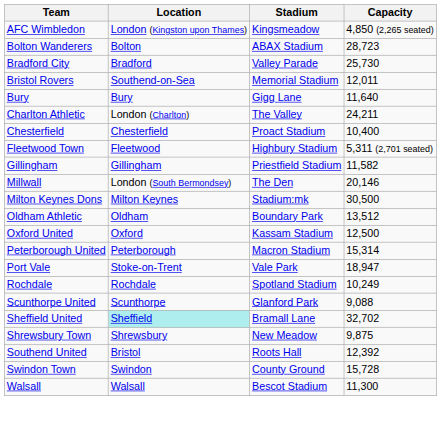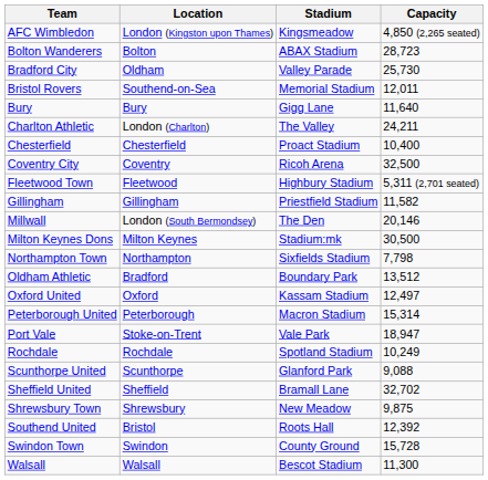 <table class="wikitable sortable">
 <tr>
 <th>Team</th>
 <th>Location</th>
 <th>Stadium</th>
 <th data-sort-type="number">Capacity</th>
 </tr>
 <tr>
 <td><a href='#'>AFC Wimbledon</a></td>
 <td><a href='#'>London</a> <small>(<a href='#'>Kingston upon Thames</a>)</small></td>
 <td><a href='#'>Kingsmeadow</a></td>
 <td>4,850 <small>(2,265 seated)</small></td>
 </tr>
 <tr>
 <td><a href='#'>Bolton Wanderers</a></td>
 <td><a href='#'>Bolton</a></td>
 <td><a href='#'>ABAX Stadium</a></td>
 <td>28,723</td>
 </tr>
 <tr>
 <td><a href='#'>Bradford City</a></td>
-<td><a href='#'>Bradford</a></td>
+<td><a href='#'>Oldham</a></td>
 <td><a href='#'>Valley Parade</a></td>
 <td>25,730</td>
 </tr>
 <tr>
 <td><a href='#'>Bristol Rovers</a></td>
 <td><a href='#'>Southend-on-Sea</a></td>
 <td><a href='#'>Memorial Stadium</a></td>
 <td>12,011</td>
 </tr>
 <tr>
 <td><a href='#'>Bury</a></td>
 <td><a href='#'>Bury</a></td>
 <td><a href='#'>Gigg Lane</a></td>
 <td>11,640</td>
 </tr>
 <tr>
 <td><a href='#'>Charlton Athletic</a></td>
 <td>London <small>(<a href='#'>Charlton</a>)</small></td>
 <td><a href='#'>The Valley</a></td>
 <td>24,211</td>
 </tr>
 <tr>
 <td><a href='#'>Chesterfield</a></td>
 <td><a href='#'>Chesterfield</a></td>
 <td><a href='#'>Proact Stadium</a></td>
 <td>10,400</td>
 </tr>
 <tr>
+<td><a href='#'>Coventry City</a></td>
+<td><a href='#'>Coventry</a></td>
+<td><a href='#'>Ricoh Arena</a></td>
+<td>32,500</td>
+</tr>
+<tr>
 <td><a href='#'>Fleetwood Town</a></td>
 <td><a href='#'>Fleetwood</a></td>
 <td><a href='#'>Highbury Stadium</a></td>
 <td>5,311 <small>(2,701 seated)</small></td>
 </tr>
 <tr>
 <td><a href='#'>Gillingham</a></td>
 <td><a href='#'>Gillingham</a></td>
 <td><a href='#'>Priestfield Stadium</a></td>
 <td>11,582</td>
 </tr>
 <tr>
 <td><a href='#'>Millwall</a></td>
 <td>London <small>(<a href='#'>South Bermondsey</a>)</small></td>
 <td><a href='#'>The Den</a></td>
 <td>20,146</td>
 </tr>
 <tr>
 <td><a href='#'>Milton Keynes Dons</a></td>
 <td><a href='#'>Milton Keynes</a></td>
 <td><a href='#'>Stadium:mk</a></td>
 <td>30,500</td>
 </tr>
 <tr>
+<td><a href='#'>Northampton Town</a></td>
+<td><a href='#'>Northampton</a></td>
+<td><a href='#'>Sixfields Stadium</a></td>
+<td>7,798</td>
+</tr>
+<tr>
 <td><a href='#'>Oldham Athletic</a></td>
-<td><a href='#'>Oldham</a></td>
+<td><a href='#'>Bradford</a></td>
 <td><a href='#'>Boundary Park</a></td>
 <td>13,512</td>
 </tr>
 <tr>
 <td><a href='#'>Oxford United</a></td>
 <td><a href='#'>Oxford</a></td>
 <td><a href='#'>Kassam Stadium</a></td>
-<td>12,500</td>
+<td>12,497</td>
 </tr>
 <tr>
 <td><a href='#'>Peterborough United</a></td>
 <td><a href='#'>Peterborough</a></td>
 <td><a href='#'>Macron Stadium</a></td>
 <td>15,314</td>
 </tr>
 <tr>
 <td><a href='#'>Port Vale</a></td>
 <td><a href='#'>Stoke-on-Trent</a></td>
 <td><a href='#'>Vale Park</a></td>
 <td>18,947</td>
 </tr>
 <tr>
 <td><a href='#'>Rochdale</a></td>
 <td><a href='#'>Rochdale</a></td>
 <td><a href='#'>Spotland Stadium</a></td>
 <td>10,249</td>
 </tr>
 <tr>
 <td><a href='#'>Scunthorpe United</a></td>
 <td><a href='#'>Scunthorpe</a></td>
 <td><a href='#'>Glanford Park</a></td>
 <td>9,088</td>
 </tr>
 <tr>
 <td><a href='#'>Sheffield United</a></td>
-<td style="background: paleturquoise;"><a href='#'>Sheffield</a></td>
+<td><a href='#'>Sheffield</a></td>
 <td><a href='#'>Bramall Lane</a></td>
 <td>32,702</td>
 </tr>
 <tr>
 <td><a href='#'>Shrewsbury Town</a></td>
 <td><a href='#'>Shrewsbury</a></td>
 <td><a href='#'>New Meadow</a></td>
 <td>9,875</td>
 </tr>
 <tr>
 <td><a href='#'>Southend United</a></td>
 <td><a href='#'>Bristol</a></td>
 <td><a href='#'>Roots Hall</a></td>
 <td>12,392</td>
 </tr>
 <tr>
 <td><a href='#'>Swindon Town</a></td>
 <td><a href='#'>Swindon</a></td>
 <td><a href='#'>County Ground</a></td>
 <td>15,728</td>
 </tr>
 <tr>
 <td><a href='#'>Walsall</a></td>
 <td><a href='#'>Walsall</a></td>
 <td><a href='#'>Bescot Stadium</a></td>
 <td>11,300</td>
 </tr>
 </table>
